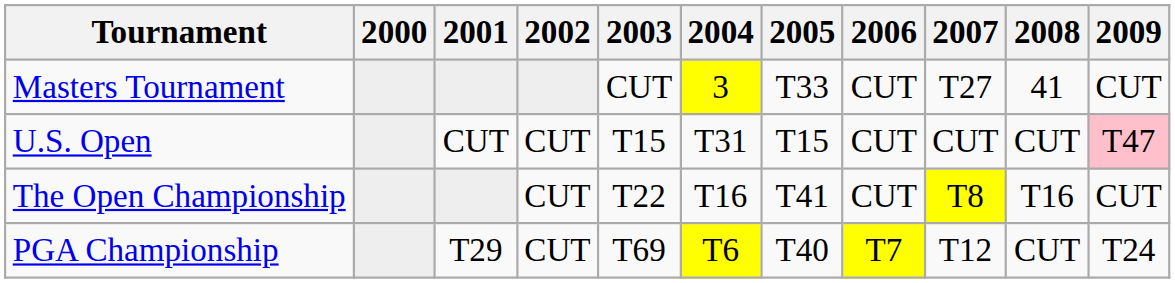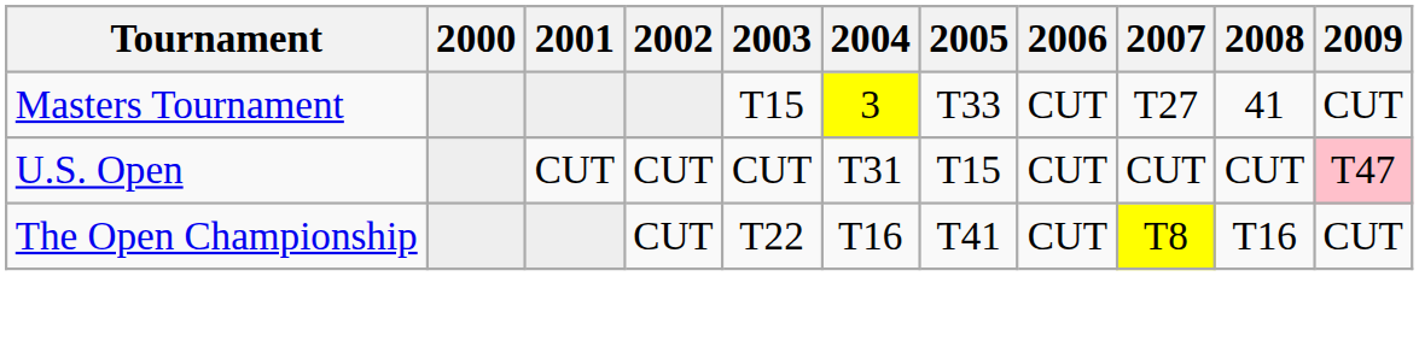 <table class="wikitable" style="font-size:95%;text-align:center;">
 <tr>
 <th>Tournament</th>
 <th>2000</th>
 <th>2001</th>
 <th>2002</th>
 <th>2003</th>
 <th>2004</th>
 <th>2005</th>
 <th>2006</th>
 <th>2007</th>
 <th>2008</th>
 <th>2009</th>
 </tr>
 <tr>
 <td align=left><a href='#'>Masters Tournament</a></td>
 <td style="background:#eeeeee;"></td>
 <td style="background:#eeeeee;"></td>
 <td style="background:#eeeeee;"></td>
-<td>CUT</td>
+<td>T15</td>
 <td style="background:yellow;">3</td>
 <td>T33</td>
 <td>CUT</td>
 <td>T27</td>
 <td>41</td>
 <td>CUT</td>
 </tr>
 <tr>
 <td align=left><a href='#'>U.S. Open</a></td>
 <td style="background:#eeeeee;"></td>
 <td>CUT</td>
 <td>CUT</td>
-<td>T15</td>
+<td>CUT</td>
 <td>T31</td>
 <td>T15</td>
 <td>CUT</td>
 <td>CUT</td>
 <td>CUT</td>
 <td style="background: pink;">T47</td>
 </tr>
 <tr>
 <td align=left><a href='#'>The Open Championship</a></td>
 <td style="background:#eeeeee;"></td>
 <td style="background:#eeeeee;"></td>
 <td>CUT</td>
 <td>T22</td>
 <td>T16</td>
 <td>T41</td>
 <td>CUT</td>
 <td style="background:yellow;">T8</td>
 <td>T16</td>
 <td>CUT</td>
 </tr>
-<tr>
-<td align=left><a href='#'>PGA Championship</a></td>
-<td style="background:#eeeeee;"></td>
-<td>T29</td>
-<td>CUT</td>
-<td>T69</td>
-<td style="background:yellow;">T6</td>
-<td>T40</td>
-<td style="background:yellow;">T7</td>
-<td>T12</td>
-<td>CUT</td>
-<td>T24</td>
-</tr>
 </table>
